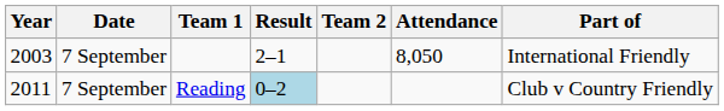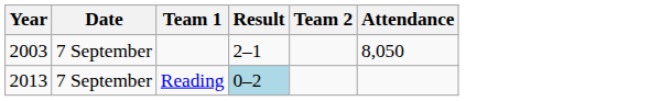 <table class="wikitable">
 <tr>
 <th>Year</th>
 <th>Date</th>
 <th>Team 1</th>
 <th>Result</th>
 <th>Team 2</th>
 <th>Attendance</th>
-<th>Part of</th>
 </tr>
 <tr>
 <td>2003</td>
 <td>7 September</td>
 <td></td>
 <td>2–1</td>
 <td></td>
 <td>8,050</td>
-<td>International Friendly</td>
 </tr>
 <tr>
-<td>2011</td>
+<td>2013</td>
 <td>7 September</td>
 <td> <a href='#'>Reading</a></td>
 <td style="background: lightblue;">0–2</td>
 <td></td>
 <td></td>
-<td>Club v Country Friendly</td>
 </tr>
 </table>
